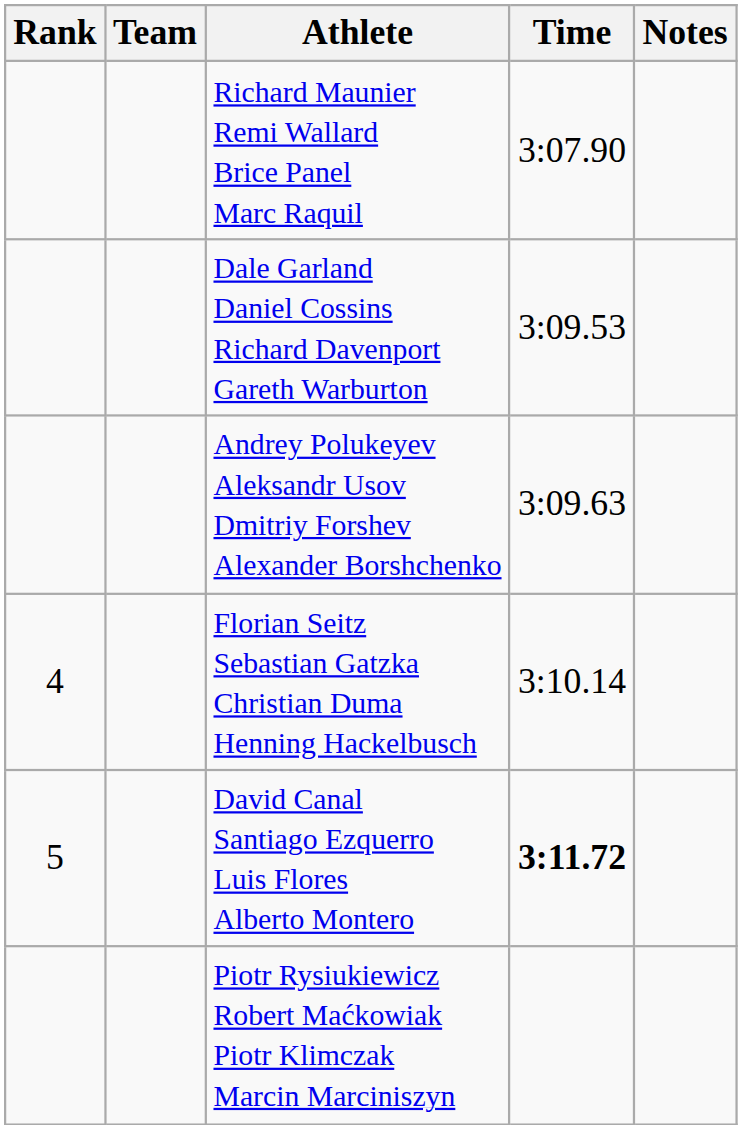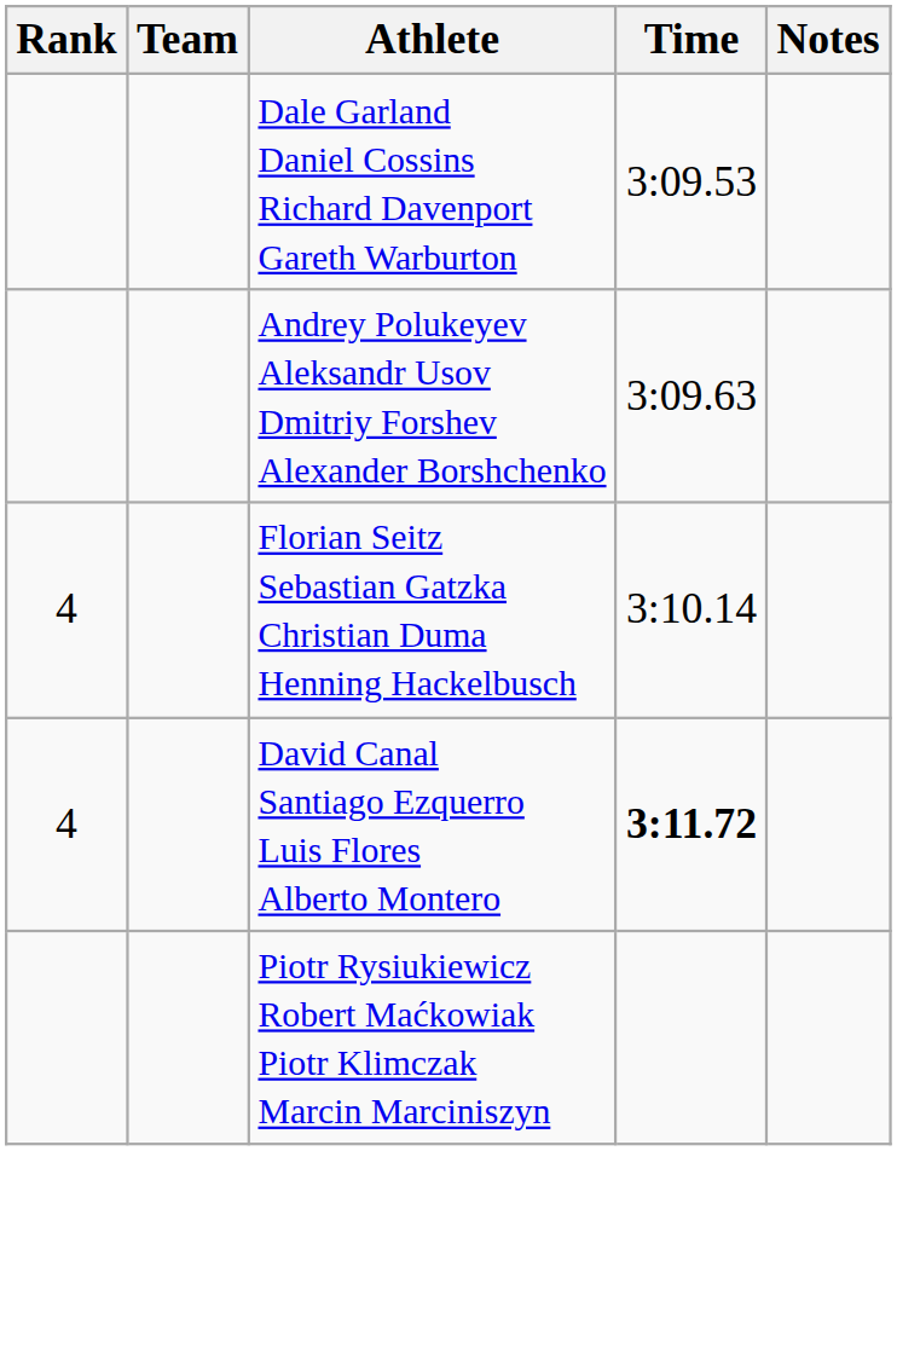 <table class="wikitable sortable" style="text-align:center">
 <tr>
 <th>Rank</th>
 <th>Team</th>
 <th>Athlete</th>
 <th>Time</th>
 <th>Notes</th>
-</tr>
-<tr>
-<td></td>
-<td align=left></td>
-<td align=left><small><a href='#'>Richard Maunier</a><br><a href='#'>Remi Wallard</a><br><a href='#'>Brice Panel</a><br><a href='#'>Marc Raquil</a></small></td>
-<td>3:07.90</td>
-<td></td>
 </tr>
 <tr>
 <td></td>
 <td align=left></td>
 <td align=left><small><a href='#'>Dale Garland</a><br><a href='#'>Daniel Cossins</a><br><a href='#'>Richard Davenport</a><br><a href='#'>Gareth Warburton</a></small></td>
 <td>3:09.53</td>
 <td></td>
 </tr>
 <tr>
 <td></td>
 <td align=left></td>
 <td align=left><small><a href='#'>Andrey Polukeyev</a><br><a href='#'>Aleksandr Usov</a><br><a href='#'>Dmitriy Forshev</a><br><a href='#'>Alexander Borshchenko</a></small></td>
 <td>3:09.63</td>
 <td></td>
 </tr>
 <tr>
 <td>4</td>
 <td align=left></td>
 <td align=left><small><a href='#'>Florian Seitz</a><br><a href='#'>Sebastian Gatzka</a><br><a href='#'>Christian Duma</a><br><a href='#'>Henning Hackelbusch</a></small></td>
 <td>3:10.14</td>
 <td></td>
 </tr>
 <tr>
-<td>5</td>
+<td>4</td>
 <td align=left></td>
 <td align=left><small><a href='#'>David Canal</a><br><a href='#'>Santiago Ezquerro</a><br><a href='#'>Luis Flores</a><br><a href='#'>Alberto Montero</a></small></td>
 <td><strong>3:11.72</strong></td>
 <td></td>
 </tr>
 <tr>
 <td></td>
 <td align=left></td>
 <td align=left><small><a href='#'>Piotr Rysiukiewicz</a><br><a href='#'>Robert Maćkowiak</a><br><a href='#'>Piotr Klimczak</a><br><a href='#'>Marcin Marciniszyn</a></small></td>
 <td></td>
 <td></td>
 </tr>
 </table>
